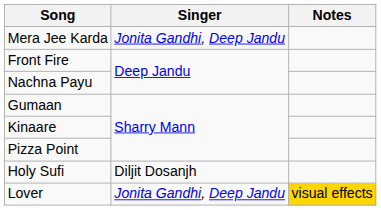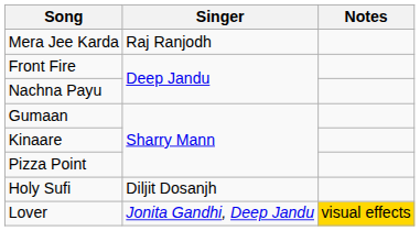 <table class="wikitable">
 <tr>
 <th>Song</th>
 <th>Singer</th>
 <th>Notes</th>
 </tr>
 <tr>
 <td>Mera Jee Karda</td>
-<td><em><a href='#'>Jonita Gandhi</a>, <a href='#'>Deep Jandu</a></em></td>
+<td>Raj Ranjodh</td>
 <td></td>
 </tr>
 <tr>
 <td>Front Fire</td>
 <td rowspan=2><a href='#'>Deep Jandu</a></td>
 <td></td>
 </tr>
 <tr>
 <td>Nachna Payu</td>
 <td></td>
 </tr>
 <tr>
 <td>Gumaan</td>
 <td rowspan=3><a href='#'>Sharry Mann</a></td>
 <td></td>
 </tr>
 <tr>
 <td>Kinaare</td>
 <td></td>
 </tr>
 <tr>
 <td>Pizza Point</td>
 <td></td>
 </tr>
 <tr>
 <td>Holy Sufi</td>
 <td>Diljit Dosanjh</td>
 <td></td>
 </tr>
 <tr>
 <td>Lover</td>
 <td><em><a href='#'>Jonita Gandhi</a>, <a href='#'>Deep Jandu</a></em></td>
 <td style="background: gold;">visual effects</td>
 </tr>
 </table>
